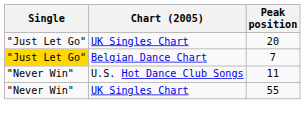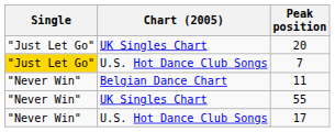 <table class="wikitable">
 <tr>
 <th>Single</th>
 <th>Chart (2005)</th>
 <th>Peak<br>position</th>
 </tr>
 <tr>
 <td>"Just Let Go"</td>
 <td><a href='#'>UK Singles Chart</a></td>
 <td style="text-align:center;">20</td>
 </tr>
 <tr>
 <td style="background: gold;">"Just Let Go"</td>
-<td><a href='#'>Belgian Dance Chart</a></td>
+<td>U.S. <a href='#'>Hot Dance Club Songs</a></td>
 <td style="text-align:center;">7</td>
 </tr>
 <tr>
 <td>"Never Win"</td>
-<td>U.S. <a href='#'>Hot Dance Club Songs</a></td>
+<td><a href='#'>Belgian Dance Chart</a></td>
 <td style="text-align:center;">11</td>
 </tr>
 <tr>
 <td>"Never Win"</td>
 <td><a href='#'>UK Singles Chart</a></td>
 <td style="text-align:center;">55</td>
 </tr>
+<tr>
+<td>"Never Win"</td>
+<td>U.S. <a href='#'>Hot Dance Club Songs</a></td>
+<td style="text-align:center;">17</td>
+</tr>
 </table>
